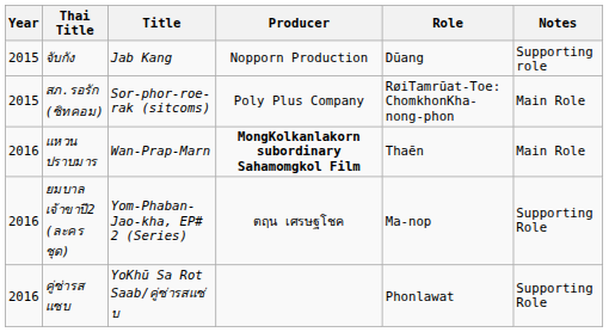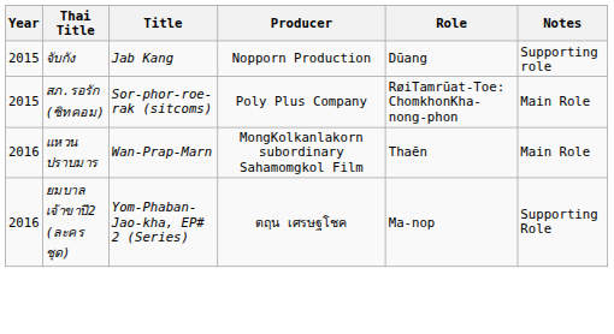 <table class="wikitable">
 <tr style="text-align:center;">
 <th>Year</th>
 <th><strong> Thai Title</strong></th>
 <th><strong> Title </strong></th>
 <th>Producer</th>
 <th>Role</th>
 <th>Notes</th>
 </tr>
 <tr>
 <td style="text-align:center;">2015</td>
 <td><em>จับกัง</em></td>
 <td><em>Jab Kang</em></td>
 <td style="text-align:center;">Nopporn Production</td>
 <td>Dūang</td>
 <td>Supporting role</td>
 </tr>
 <tr>
 <td style="text-align:center;">2015</td>
 <td><em>สภ.รอรัก (ซิทคอม)</em></td>
 <td><em>Sor-phor-roe-rak (sitcoms)</em></td>
 <td style="text-align:center;">Poly Plus Company</td>
 <td>RøiTamrūat-Toe: ChomkhonKha-nong-phon</td>
 <td>Main Role</td>
 </tr>
 <tr>
 <td style="text-align:center;">2016</td>
 <td><em>แหวนปราบมาร</em></td>
 <td><em>Wan-Prap-Marn</em></td>
-<td style="text-align:center;"><strong>MongKolkanlakorn subordinary Sahamomgkol Film</strong></td>
+<td style="text-align:center;">MongKolkanlakorn subordinary Sahamomgkol Film</td>
 <td>Thaēn</td>
 <td>Main Role</td>
 </tr>
 <tr>
 <td style="text-align:center;">2016</td>
 <td><em>ยมบาลเจ้าขาปี2 (ละครชุด)</em></td>
 <td><em>Yom-Phaban-Jao-kha, EP# 2 (Series)</em></td>
 <td style="text-align:center;">ตฤน เศรษฐโชค</td>
 <td>Ma-nop</td>
 <td>Supporting Role</td>
 </tr>
-<tr>
-<td style="text-align:center;">2016</td>
-<td><em>คู่ซ่ารสแซบ</em></td>
-<td><em>YoKhū Sa Rot Saab/คู่ซ่ารสแซ่บ</em></td>
-<td style="text-align:center;"></td>
-<td>Phonlawat</td>
-<td>Supporting Role</td>
-</tr>
 </table>
